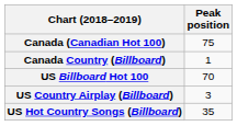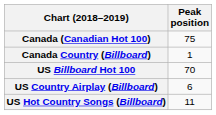 <table class="wikitable sortable plainrowheaders" style="text-align:center">
 <tr>
 <th scope="col">Chart (2018–2019)</th>
 <th scope="col">Peak<br>position</th>
 </tr>
 <tr>
 <th scope="row">Canada (<a href='#'>Canadian Hot 100</a>)</th>
 <td>75</td>
 </tr>
 <tr>
 <th scope="row">Canada <a href='#'>Country</a> (<em><a href='#'>Billboard</a></em>)</th>
 <td>1</td>
 </tr>
 <tr>
 <th scope="row">US <a href='#'><em>Billboard</em> Hot 100</a></th>
 <td>70</td>
 </tr>
 <tr>
 <th scope="row">US <a href='#'>Country Airplay</a> (<em><a href='#'>Billboard</a></em>)</th>
-<td>3</td>
+<td>6</td>
 </tr>
 <tr>
 <th scope="row">US <a href='#'>Hot Country Songs</a> (<em><a href='#'>Billboard</a></em>)</th>
-<td>35</td>
+<td>11</td>
 </tr>
 </table>
